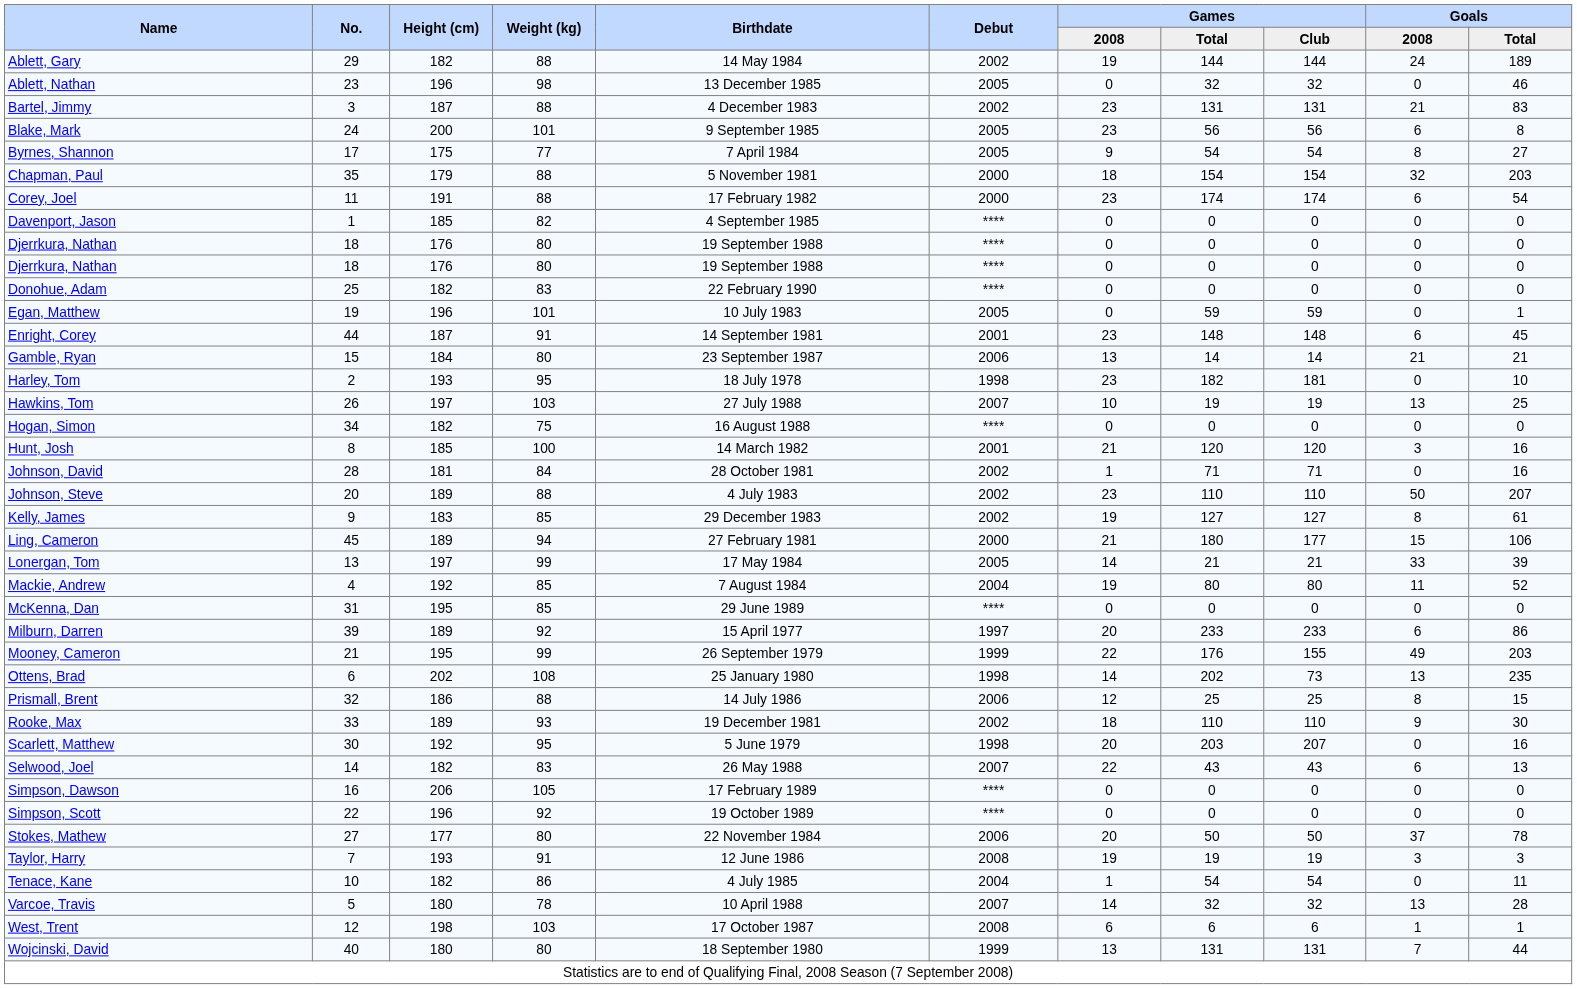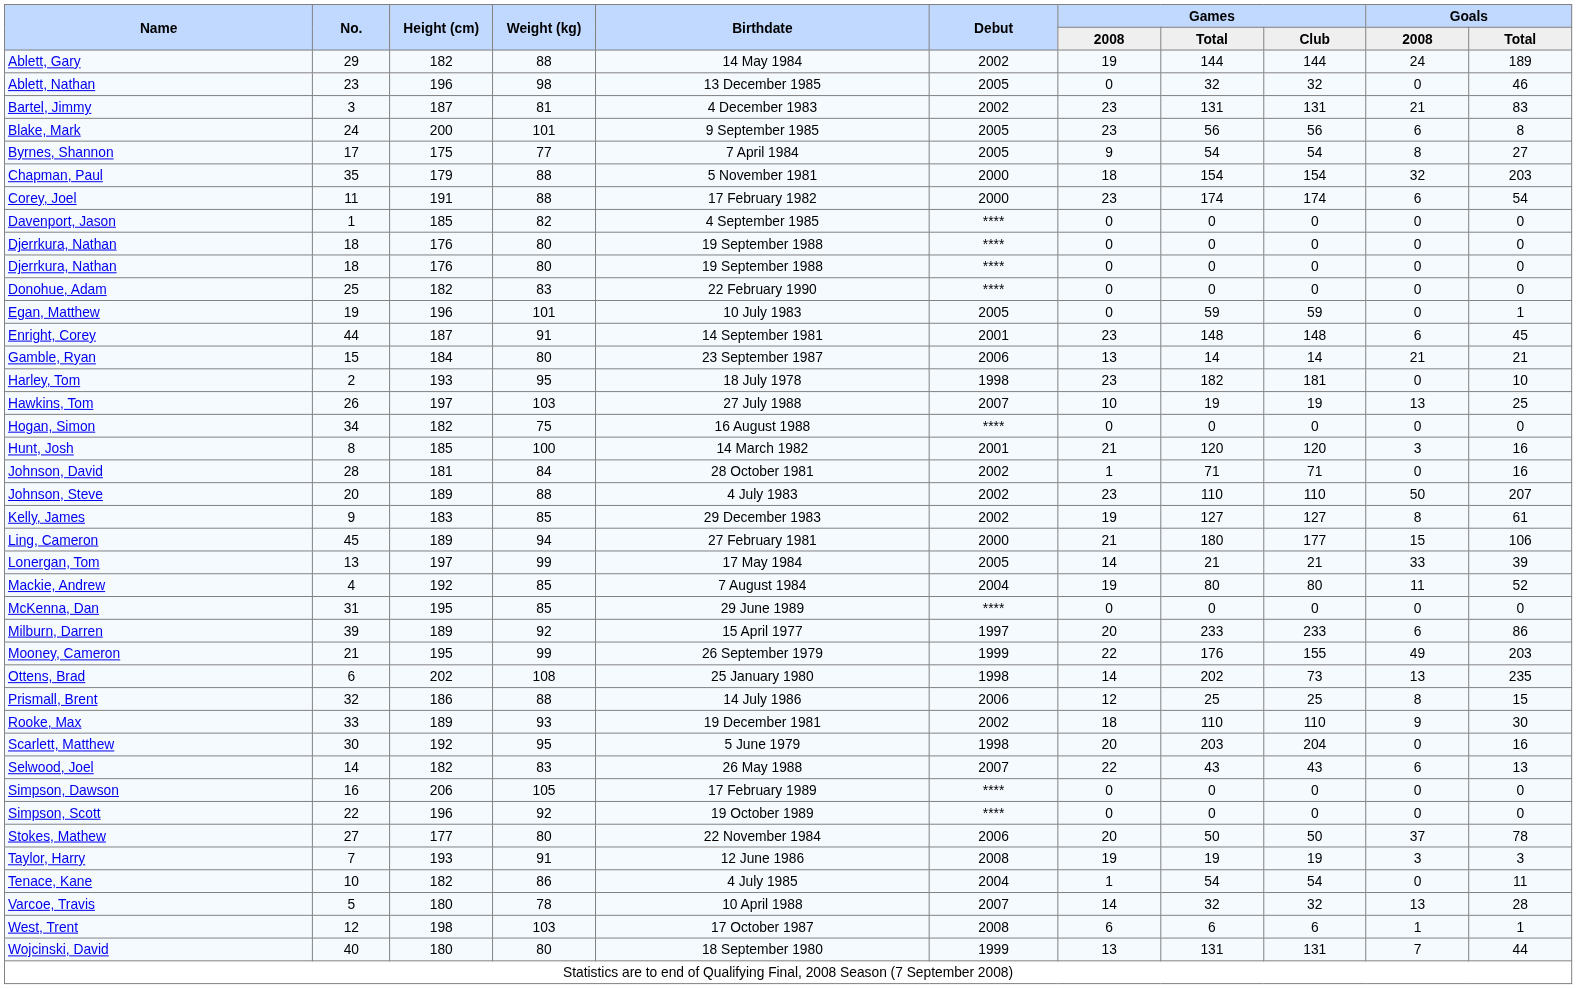 <table border=1 style="border-collapse:collapse; font-size:87%; text-align:center;" cellpadding=3 cellspacing=0 width=100%>
 <tr bgcolor=#C1D8FF>
 <th rowspan=2 width=12%>Name</th>
 <th rowspan=2 width=3%>No.</th>
 <th rowspan=2 width=4%>Height (cm)</th>
 <th rowspan=2 width=4%>Weight (kg)</th>
 <th rowspan=2 width=13%>Birthdate</th>
 <th rowspan=2 width=5%>Debut</th>
 <th colspan=3>Games</th>
 <th colspan=2>Goals</th>
 </tr>
 <tr bgcolor=#EFEFEF>
 <th width=4%>2008</th>
 <th width=4%>Total</th>
 <th width=4%>Club</th>
 <th width=4%>2008</th>
 <th width=4%>Total</th>
 </tr>
 <tr bgcolor=#F5FAFF>
 <td align=left><a href='#'>Ablett, Gary</a></td>
 <td>29</td>
 <td>182</td>
 <td>88</td>
 <td>14 May 1984</td>
 <td>2002</td>
 <td>19</td>
 <td>144</td>
 <td>144</td>
 <td>24</td>
 <td>189</td>
 </tr>
 <tr bgcolor=#F5FAFF>
 <td align=left><a href='#'>Ablett, Nathan</a></td>
 <td>23</td>
 <td>196</td>
 <td>98</td>
 <td>13 December 1985</td>
 <td>2005</td>
 <td>0</td>
 <td>32</td>
 <td>32</td>
 <td>0</td>
 <td>46</td>
 </tr>
 <tr bgcolor=#F5FAFF>
 <td align=left><a href='#'>Bartel, Jimmy</a></td>
 <td>3</td>
 <td>187</td>
-<td>88</td>
+<td>81</td>
 <td>4 December 1983</td>
 <td>2002</td>
 <td>23</td>
 <td>131</td>
 <td>131</td>
 <td>21</td>
 <td>83</td>
 </tr>
 <tr bgcolor=#F5FAFF>
 <td align=left><a href='#'>Blake, Mark</a></td>
 <td>24</td>
 <td>200</td>
 <td>101</td>
 <td>9 September 1985</td>
 <td>2005</td>
 <td>23</td>
 <td>56</td>
 <td>56</td>
 <td>6</td>
 <td>8</td>
 </tr>
 <tr bgcolor=#F5FAFF>
 <td align=left><a href='#'>Byrnes, Shannon</a></td>
 <td>17</td>
 <td>175</td>
 <td>77</td>
 <td>7 April 1984</td>
 <td>2005</td>
 <td>9</td>
 <td>54</td>
 <td>54</td>
 <td>8</td>
 <td>27</td>
 </tr>
 <tr bgcolor=#F5FAFF>
 <td align=left><a href='#'>Chapman, Paul</a></td>
 <td>35</td>
 <td>179</td>
 <td>88</td>
 <td>5 November 1981</td>
 <td>2000</td>
 <td>18</td>
 <td>154</td>
 <td>154</td>
 <td>32</td>
 <td>203</td>
 </tr>
 <tr bgcolor=#F5FAFF>
 <td align=left><a href='#'>Corey, Joel</a></td>
 <td>11</td>
 <td>191</td>
 <td>88</td>
 <td>17 February 1982</td>
 <td>2000</td>
 <td>23</td>
 <td>174</td>
 <td>174</td>
 <td>6</td>
 <td>54</td>
 </tr>
 <tr bgcolor=#F5FAFF>
 <td align=left><a href='#'>Davenport, Jason</a></td>
 <td>1</td>
 <td>185</td>
 <td>82</td>
 <td>4 September 1985</td>
 <td>****</td>
 <td>0</td>
 <td>0</td>
 <td>0</td>
 <td>0</td>
 <td>0</td>
 </tr>
 <tr bgcolor=#F5FAFF>
 <td align=left><a href='#'>Djerrkura, Nathan</a></td>
 <td>18</td>
 <td>176</td>
 <td>80</td>
 <td>19 September 1988</td>
 <td>****</td>
 <td>0</td>
 <td>0</td>
 <td>0</td>
 <td>0</td>
 <td>0</td>
 </tr>
 <tr bgcolor=#F5FAFF>
 <td align=left><a href='#'>Djerrkura, Nathan</a></td>
 <td>18</td>
 <td>176</td>
 <td>80</td>
 <td>19 September 1988</td>
 <td>****</td>
 <td>0</td>
 <td>0</td>
 <td>0</td>
 <td>0</td>
 <td>0</td>
 </tr>
 <tr bgcolor=#F5FAFF>
 <td align=left><a href='#'>Donohue, Adam</a></td>
 <td>25</td>
 <td>182</td>
 <td>83</td>
 <td>22 February 1990</td>
 <td>****</td>
 <td>0</td>
 <td>0</td>
 <td>0</td>
 <td>0</td>
 <td>0</td>
 </tr>
 <tr bgcolor=#F5FAFF>
 <td align=left><a href='#'>Egan, Matthew</a></td>
 <td>19</td>
 <td>196</td>
 <td>101</td>
 <td>10 July 1983</td>
 <td>2005</td>
 <td>0</td>
 <td>59</td>
 <td>59</td>
 <td>0</td>
 <td>1</td>
 </tr>
 <tr bgcolor=#F5FAFF>
 <td align=left><a href='#'>Enright, Corey</a></td>
 <td>44</td>
 <td>187</td>
 <td>91</td>
 <td>14 September 1981</td>
 <td>2001</td>
 <td>23</td>
 <td>148</td>
 <td>148</td>
 <td>6</td>
 <td>45</td>
 </tr>
 <tr bgcolor=#F5FAFF>
 <td align=left><a href='#'>Gamble, Ryan</a></td>
 <td>15</td>
 <td>184</td>
 <td>80</td>
 <td>23 September 1987</td>
 <td>2006</td>
 <td>13</td>
 <td>14</td>
 <td>14</td>
 <td>21</td>
 <td>21</td>
 </tr>
 <tr bgcolor=#F5FAFF>
 <td align=left><a href='#'>Harley, Tom</a></td>
 <td>2</td>
 <td>193</td>
 <td>95</td>
 <td>18 July 1978</td>
 <td>1998</td>
 <td>23</td>
 <td>182</td>
 <td>181</td>
 <td>0</td>
 <td>10</td>
 </tr>
 <tr bgcolor=#F5FAFF>
 <td align=left><a href='#'>Hawkins, Tom</a></td>
 <td>26</td>
 <td>197</td>
 <td>103</td>
 <td>27 July 1988</td>
 <td>2007</td>
 <td>10</td>
 <td>19</td>
 <td>19</td>
 <td>13</td>
 <td>25</td>
 </tr>
 <tr bgcolor=#F5FAFF>
 <td align=left><a href='#'>Hogan, Simon</a></td>
 <td>34</td>
 <td>182</td>
 <td>75</td>
 <td>16 August 1988</td>
 <td>****</td>
 <td>0</td>
 <td>0</td>
 <td>0</td>
 <td>0</td>
 <td>0</td>
 </tr>
 <tr bgcolor=#F5FAFF>
 <td align=left><a href='#'>Hunt, Josh</a></td>
 <td>8</td>
 <td>185</td>
 <td>100</td>
 <td>14 March 1982</td>
 <td>2001</td>
 <td>21</td>
 <td>120</td>
 <td>120</td>
 <td>3</td>
 <td>16</td>
 </tr>
 <tr bgcolor=#F5FAFF>
 <td align=left><a href='#'>Johnson, David</a></td>
 <td>28</td>
 <td>181</td>
 <td>84</td>
 <td>28 October 1981</td>
 <td>2002</td>
 <td>1</td>
 <td>71</td>
 <td>71</td>
 <td>0</td>
 <td>16</td>
 </tr>
 <tr bgcolor=#F5FAFF>
 <td align=left><a href='#'>Johnson, Steve</a></td>
 <td>20</td>
 <td>189</td>
 <td>88</td>
 <td>4 July 1983</td>
 <td>2002</td>
 <td>23</td>
 <td>110</td>
 <td>110</td>
 <td>50</td>
 <td>207</td>
 </tr>
 <tr bgcolor=#F5FAFF>
 <td align=left><a href='#'>Kelly, James</a></td>
 <td>9</td>
 <td>183</td>
 <td>85</td>
 <td>29 December 1983</td>
 <td>2002</td>
 <td>19</td>
 <td>127</td>
 <td>127</td>
 <td>8</td>
 <td>61</td>
 </tr>
 <tr bgcolor=#F5FAFF>
 <td align=left><a href='#'>Ling, Cameron</a></td>
 <td>45</td>
 <td>189</td>
 <td>94</td>
 <td>27 February 1981</td>
 <td>2000</td>
 <td>21</td>
 <td>180</td>
 <td>177</td>
 <td>15</td>
 <td>106</td>
 </tr>
 <tr bgcolor=#F5FAFF>
 <td align=left><a href='#'>Lonergan, Tom</a></td>
 <td>13</td>
 <td>197</td>
 <td>99</td>
 <td>17 May 1984</td>
 <td>2005</td>
 <td>14</td>
 <td>21</td>
 <td>21</td>
 <td>33</td>
 <td>39</td>
 </tr>
 <tr bgcolor=#F5FAFF>
 <td align=left><a href='#'>Mackie, Andrew</a></td>
 <td>4</td>
 <td>192</td>
 <td>85</td>
 <td>7 August 1984</td>
 <td>2004</td>
 <td>19</td>
 <td>80</td>
 <td>80</td>
 <td>11</td>
 <td>52</td>
 </tr>
 <tr bgcolor=#F5FAFF>
 <td align=left><a href='#'>McKenna, Dan</a></td>
 <td>31</td>
 <td>195</td>
 <td>85</td>
 <td>29 June 1989</td>
 <td>****</td>
 <td>0</td>
 <td>0</td>
 <td>0</td>
 <td>0</td>
 <td>0</td>
 </tr>
 <tr bgcolor=#F5FAFF>
 <td align=left><a href='#'>Milburn, Darren</a></td>
 <td>39</td>
 <td>189</td>
 <td>92</td>
 <td>15 April 1977</td>
 <td>1997</td>
 <td>20</td>
 <td>233</td>
 <td>233</td>
 <td>6</td>
 <td>86</td>
 </tr>
 <tr bgcolor=#F5FAFF>
 <td align=left><a href='#'>Mooney, Cameron</a></td>
 <td>21</td>
 <td>195</td>
 <td>99</td>
 <td>26 September 1979</td>
 <td>1999</td>
 <td>22</td>
 <td>176</td>
 <td>155</td>
 <td>49</td>
 <td>203</td>
 </tr>
 <tr bgcolor=#F5FAFF>
 <td align=left><a href='#'>Ottens, Brad</a></td>
 <td>6</td>
 <td>202</td>
 <td>108</td>
 <td>25 January 1980</td>
 <td>1998</td>
 <td>14</td>
 <td>202</td>
 <td>73</td>
 <td>13</td>
 <td>235</td>
 </tr>
 <tr bgcolor=#F5FAFF>
 <td align=left><a href='#'>Prismall, Brent</a></td>
 <td>32</td>
 <td>186</td>
 <td>88</td>
 <td>14 July 1986</td>
 <td>2006</td>
 <td>12</td>
 <td>25</td>
 <td>25</td>
 <td>8</td>
 <td>15</td>
 </tr>
 <tr bgcolor=#F5FAFF>
 <td align=left><a href='#'>Rooke, Max</a></td>
 <td>33</td>
 <td>189</td>
 <td>93</td>
 <td>19 December 1981</td>
 <td>2002</td>
 <td>18</td>
 <td>110</td>
 <td>110</td>
 <td>9</td>
 <td>30</td>
 </tr>
 <tr bgcolor=#F5FAFF>
 <td align=left><a href='#'>Scarlett, Matthew</a></td>
 <td>30</td>
 <td>192</td>
 <td>95</td>
 <td>5 June 1979</td>
 <td>1998</td>
 <td>20</td>
 <td>203</td>
-<td>207</td>
+<td>204</td>
 <td>0</td>
 <td>16</td>
 </tr>
 <tr bgcolor=#F5FAFF>
 <td align=left><a href='#'>Selwood, Joel</a></td>
 <td>14</td>
 <td>182</td>
 <td>83</td>
 <td>26 May 1988</td>
 <td>2007</td>
 <td>22</td>
 <td>43</td>
 <td>43</td>
 <td>6</td>
 <td>13</td>
 </tr>
 <tr bgcolor=#F5FAFF>
 <td align=left><a href='#'>Simpson, Dawson</a></td>
 <td>16</td>
 <td>206</td>
 <td>105</td>
 <td>17 February 1989</td>
 <td>****</td>
 <td>0</td>
 <td>0</td>
 <td>0</td>
 <td>0</td>
 <td>0</td>
 </tr>
 <tr bgcolor=#F5FAFF>
 <td align=left><a href='#'>Simpson, Scott</a></td>
 <td>22</td>
 <td>196</td>
 <td>92</td>
 <td>19 October 1989</td>
 <td>****</td>
 <td>0</td>
 <td>0</td>
 <td>0</td>
 <td>0</td>
 <td>0</td>
 </tr>
 <tr bgcolor=#F5FAFF>
 <td align=left><a href='#'>Stokes, Mathew</a></td>
 <td>27</td>
 <td>177</td>
 <td>80</td>
 <td>22 November 1984</td>
 <td>2006</td>
 <td>20</td>
 <td>50</td>
 <td>50</td>
 <td>37</td>
 <td>78</td>
 </tr>
 <tr bgcolor=#F5FAFF>
 <td align=left><a href='#'>Taylor, Harry</a></td>
 <td>7</td>
 <td>193</td>
 <td>91</td>
 <td>12 June 1986</td>
 <td>2008</td>
 <td>19</td>
 <td>19</td>
 <td>19</td>
 <td>3</td>
 <td>3</td>
 </tr>
 <tr bgcolor=#F5FAFF>
 <td align=left><a href='#'>Tenace, Kane</a></td>
 <td>10</td>
 <td>182</td>
 <td>86</td>
 <td>4 July 1985</td>
 <td>2004</td>
 <td>1</td>
 <td>54</td>
 <td>54</td>
 <td>0</td>
 <td>11</td>
 </tr>
 <tr bgcolor=#F5FAFF>
 <td align=left><a href='#'>Varcoe, Travis</a></td>
 <td>5</td>
 <td>180</td>
 <td>78</td>
 <td>10 April 1988</td>
 <td>2007</td>
 <td>14</td>
 <td>32</td>
 <td>32</td>
 <td>13</td>
 <td>28</td>
 </tr>
 <tr bgcolor=#F5FAFF>
 <td align=left><a href='#'>West, Trent</a></td>
 <td>12</td>
 <td>198</td>
 <td>103</td>
 <td>17 October 1987</td>
 <td>2008</td>
 <td>6</td>
 <td>6</td>
 <td>6</td>
 <td>1</td>
 <td>1</td>
 </tr>
 <tr bgcolor=#F5FAFF>
 <td align=left><a href='#'>Wojcinski, David</a></td>
 <td>40</td>
 <td>180</td>
 <td>80</td>
 <td>18 September 1980</td>
 <td>1999</td>
 <td>13</td>
 <td>131</td>
 <td>131</td>
 <td>7</td>
 <td>44</td>
 </tr>
 <tr>
 <td align="center" colspan="13">Statistics are to end of Qualifying Final, 2008 Season (7 September 2008)</td>
 </tr>
 </table>
